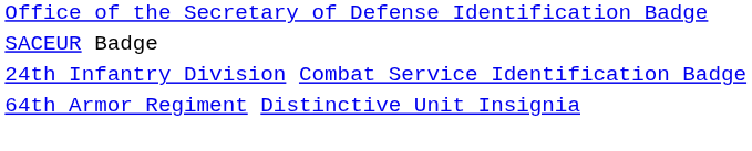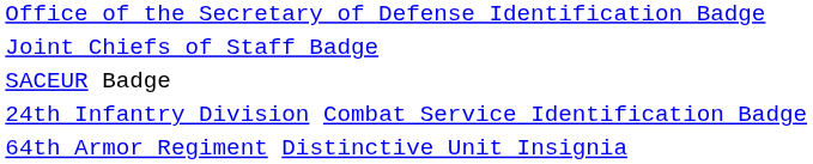 <table>
 <tr>
 <td></td>
 <td><a href='#'>Office of the Secretary of Defense Identification Badge</a></td>
+</tr>
+<tr>
+<td></td>
+<td><a href='#'>Joint Chiefs of Staff Badge</a></td>
 </tr>
 <tr>
 <td></td>
 <td><a href='#'>SACEUR</a> Badge</td>
 </tr>
 <tr>
 <td></td>
 <td><a href='#'>24th Infantry Division</a> <a href='#'>Combat Service Identification Badge</a></td>
 </tr>
 <tr>
 <td></td>
 <td><a href='#'>64th Armor Regiment</a> <a href='#'>Distinctive Unit Insignia</a></td>
 </tr>
 </table>
